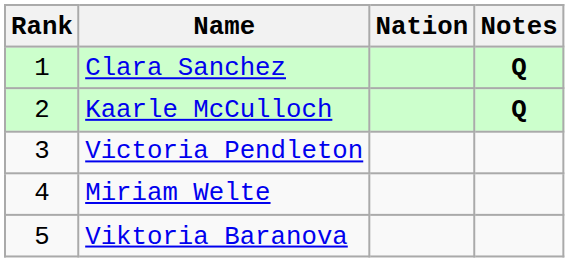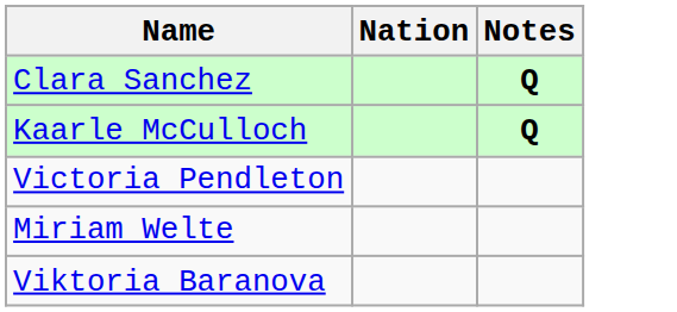 <table class="wikitable sortable" style="text-align:center">
 <tr>
-<th>Rank</th>
 <th>Name</th>
 <th>Nation</th>
 <th>Notes</th>
 </tr>
 <tr bgcolor=ccffcc>
-<td>1</td>
 <td align=left><a href='#'>Clara Sanchez</a></td>
 <td align=left></td>
 <td><strong>Q</strong></td>
 </tr>
 <tr bgcolor=ccffcc>
-<td>2</td>
 <td align=left><a href='#'>Kaarle McCulloch</a></td>
 <td align=left></td>
 <td><strong>Q</strong></td>
 </tr>
 <tr>
-<td>3</td>
 <td align=left><a href='#'>Victoria Pendleton</a></td>
 <td align=left></td>
 <td></td>
 </tr>
 <tr>
-<td>4</td>
 <td align=left><a href='#'>Miriam Welte</a></td>
 <td align=left></td>
 <td></td>
 </tr>
 <tr>
-<td>5</td>
 <td align=left><a href='#'>Viktoria Baranova</a></td>
 <td align=left></td>
 <td></td>
 </tr>
 </table>
